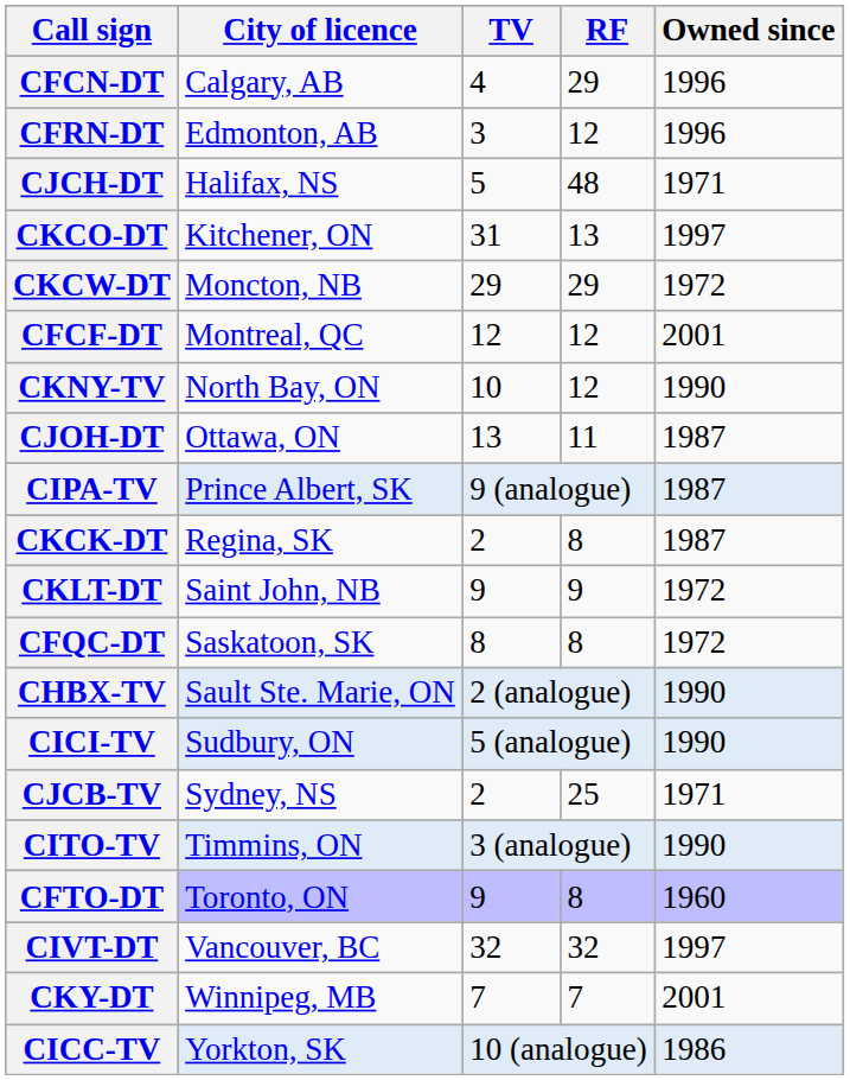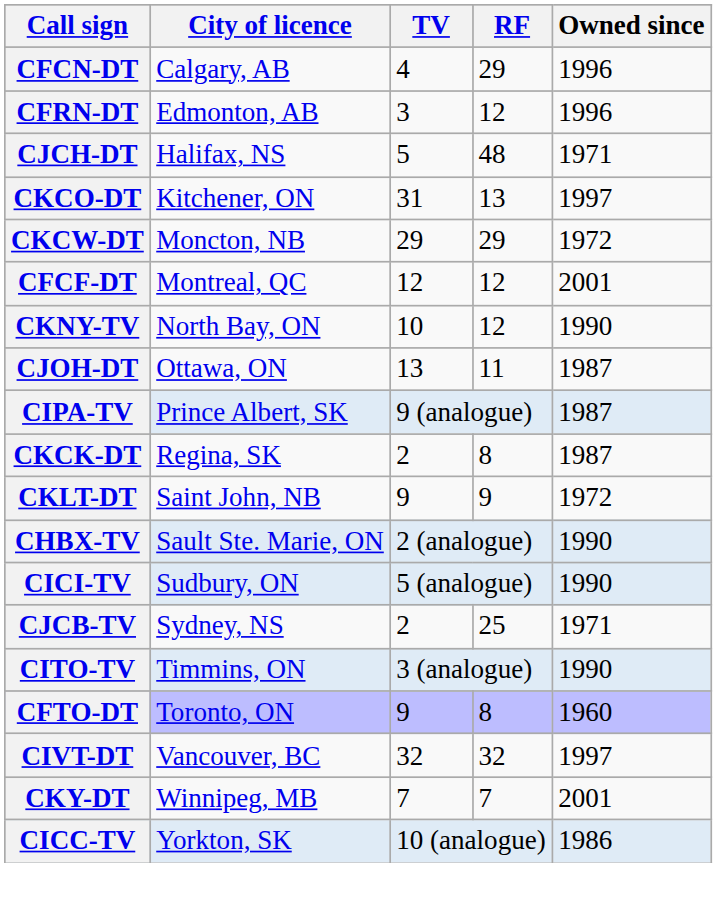 <table class="wikitable sortable">
 <tr>
 <th scope="col"><a href='#'>Call sign</a></th>
 <th scope="col"><a href='#'>City of licence</a></th>
 <th scope="col"><a href='#'>TV</a></th>
 <th scope="col"><a href='#'>RF</a></th>
 <th scope="col">Owned since</th>
 </tr>
 <tr>
 <th scope="row"><a href='#'>CFCN-DT</a></th>
 <td><a href='#'>Calgary, AB</a></td>
 <td>4</td>
 <td>29</td>
 <td>1996</td>
 </tr>
 <tr>
 <th scope="row"><a href='#'>CFRN-DT</a></th>
 <td><a href='#'>Edmonton, AB</a></td>
 <td>3</td>
 <td>12</td>
 <td>1996</td>
 </tr>
 <tr>
 <th scope="row"><a href='#'>CJCH-DT</a></th>
 <td><a href='#'>Halifax, NS</a></td>
 <td>5</td>
 <td>48</td>
 <td>1971</td>
 </tr>
 <tr>
 <th scope="row"><a href='#'>CKCO-DT</a></th>
 <td><a href='#'>Kitchener, ON</a></td>
 <td>31</td>
 <td>13</td>
 <td>1997</td>
 </tr>
 <tr>
 <th scope="row"><a href='#'>CKCW-DT</a></th>
 <td><a href='#'>Moncton, NB</a></td>
 <td>29</td>
 <td>29</td>
 <td>1972</td>
 </tr>
 <tr>
 <th scope="row"><a href='#'>CFCF-DT</a></th>
 <td><a href='#'>Montreal, QC</a></td>
 <td>12</td>
 <td>12</td>
 <td>2001</td>
 </tr>
 <tr>
 <th scope="row"><a href='#'>CKNY-TV</a></th>
 <td><a href='#'>North Bay, ON</a></td>
 <td>10</td>
 <td>12</td>
 <td>1990</td>
 </tr>
 <tr>
 <th scope="row"><a href='#'>CJOH-DT</a></th>
 <td><a href='#'>Ottawa, ON</a></td>
 <td>13</td>
 <td>11</td>
 <td>1987</td>
 </tr>
 <tr style="background-color:#DFEBF6;">
 <th scope="row"><a href='#'>CIPA-TV</a></th>
 <td><a href='#'>Prince Albert, SK</a></td>
 <td colspan="2">9 (analogue)</td>
 <td>1987</td>
 </tr>
 <tr>
 <th scope="row"><a href='#'>CKCK-DT</a></th>
 <td><a href='#'>Regina, SK</a></td>
 <td>2</td>
 <td>8</td>
 <td>1987</td>
 </tr>
 <tr>
 <th scope="row"><a href='#'>CKLT-DT</a></th>
 <td><a href='#'>Saint John, NB</a></td>
 <td>9</td>
 <td>9</td>
 <td>1972</td>
 </tr>
-<tr>
-<th scope="row"><a href='#'>CFQC-DT</a></th>
-<td><a href='#'>Saskatoon, SK</a></td>
-<td>8</td>
-<td>8</td>
-<td>1972</td>
-</tr>
 <tr style="background-color:#DFEBF6;">
 <th scope="row"><a href='#'>CHBX-TV</a></th>
 <td><a href='#'>Sault Ste. Marie, ON</a></td>
 <td colspan="2">2 (analogue)</td>
 <td>1990</td>
 </tr>
 <tr style="background-color:#DFEBF6;">
 <th scope="row"><a href='#'>CICI-TV</a></th>
 <td><a href='#'>Sudbury, ON</a></td>
 <td colspan="2">5 (analogue)</td>
 <td>1990</td>
 </tr>
 <tr>
 <th scope="row"><a href='#'>CJCB-TV</a></th>
 <td><a href='#'>Sydney, NS</a></td>
 <td>2</td>
 <td>25</td>
 <td>1971</td>
 </tr>
 <tr style="background-color:#DFEBF6;">
 <th scope="row"><a href='#'>CITO-TV</a></th>
 <td><a href='#'>Timmins, ON</a></td>
 <td colspan="2">3 (analogue)</td>
 <td>1990</td>
 </tr>
 <tr style="background-color: #bdbdff">
 <th scope="row"><a href='#'>CFTO-DT</a></th>
 <td><a href='#'>Toronto, ON</a></td>
 <td>9</td>
 <td>8</td>
 <td>1960</td>
 </tr>
 <tr>
 <th scope="row"><a href='#'>CIVT-DT</a></th>
 <td><a href='#'>Vancouver, BC</a></td>
 <td>32</td>
 <td>32</td>
 <td>1997</td>
 </tr>
 <tr>
 <th scope="row"><a href='#'>CKY-DT</a></th>
 <td><a href='#'>Winnipeg, MB</a></td>
 <td>7</td>
 <td>7</td>
 <td>2001</td>
 </tr>
 <tr style="background-color:#DFEBF6;">
 <th scope="row"><a href='#'>CICC-TV</a></th>
 <td><a href='#'>Yorkton, SK</a></td>
 <td colspan="2">10 (analogue)</td>
 <td>1986</td>
 </tr>
 </table>
